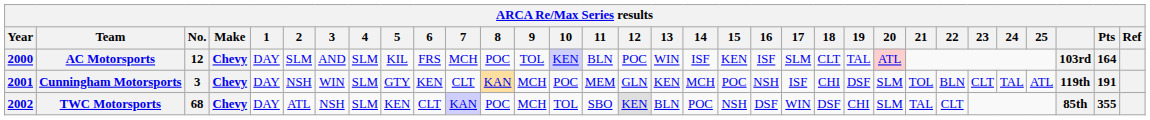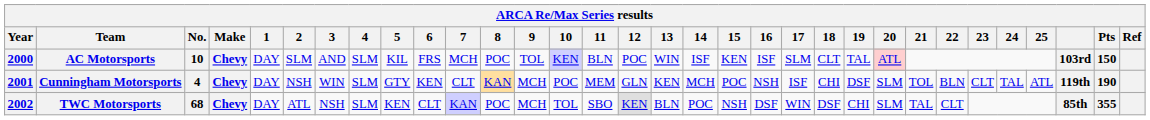 <table class="wikitable" style="text-align:center; font-size:75%">
 <tr>
 <th colspan=32><a href='#'>ARCA Re/Max Series</a> results</th>
 </tr>
 <tr>
 <th>Year</th>
 <th>Team</th>
 <th>No.</th>
 <th>Make</th>
 <th>1</th>
 <th>2</th>
 <th>3</th>
 <th>4</th>
 <th>5</th>
 <th>6</th>
 <th>7</th>
 <th>8</th>
 <th>9</th>
 <th>10</th>
 <th>11</th>
 <th>12</th>
 <th>13</th>
 <th>14</th>
 <th>15</th>
 <th>16</th>
 <th>17</th>
 <th>18</th>
 <th>19</th>
 <th>20</th>
 <th>21</th>
 <th>22</th>
 <th>23</th>
 <th>24</th>
 <th>25</th>
 <th></th>
 <th>Pts</th>
 <th>Ref</th>
 </tr>
 <tr>
 <th><a href='#'>2000</a></th>
 <th><a href='#'>AC Motorsports</a></th>
-<th>12</th>
+<th>10</th>
 <th><a href='#'>Chevy</a></th>
 <td><a href='#'>DAY</a></td>
 <td><a href='#'>SLM</a></td>
 <td><a href='#'>AND</a></td>
 <td><a href='#'>SLM</a></td>
 <td><a href='#'>KIL</a></td>
 <td><a href='#'>FRS</a></td>
 <td><a href='#'>MCH</a></td>
 <td><a href='#'>POC</a></td>
 <td><a href='#'>TOL</a></td>
 <td style="background:#CFCFFF;"><a href='#'>KEN</a><br></td>
 <td><a href='#'>BLN</a></td>
 <td><a href='#'>POC</a></td>
 <td><a href='#'>WIN</a></td>
 <td><a href='#'>ISF</a></td>
 <td><a href='#'>KEN</a></td>
 <td><a href='#'>ISF</a></td>
 <td><a href='#'>SLM</a></td>
 <td><a href='#'>CLT</a></td>
 <td><a href='#'>TAL</a></td>
 <td style="background:#FFCFCF;"><a href='#'>ATL</a><br></td>
 <td colspan=5></td>
 <th>103rd</th>
-<th>164</th>
+<th>150</th>
 <th></th>
 </tr>
 <tr>
 <th><a href='#'>2001</a></th>
 <th><a href='#'>Cunningham Motorsports</a></th>
-<th>3</th>
+<th>4</th>
 <th><a href='#'>Chevy</a></th>
 <td><a href='#'>DAY</a></td>
 <td><a href='#'>NSH</a></td>
 <td><a href='#'>WIN</a></td>
 <td><a href='#'>SLM</a></td>
 <td><a href='#'>GTY</a></td>
 <td><a href='#'>KEN</a></td>
 <td><a href='#'>CLT</a></td>
 <td style="background:#FFDF9F;"><a href='#'>KAN</a><br></td>
 <td><a href='#'>MCH</a></td>
 <td><a href='#'>POC</a></td>
 <td><a href='#'>MEM</a></td>
 <td><a href='#'>GLN</a></td>
 <td><a href='#'>KEN</a></td>
 <td><a href='#'>MCH</a></td>
 <td><a href='#'>POC</a></td>
 <td><a href='#'>NSH</a></td>
 <td><a href='#'>ISF</a></td>
 <td><a href='#'>CHI</a></td>
 <td><a href='#'>DSF</a></td>
 <td><a href='#'>SLM</a></td>
 <td><a href='#'>TOL</a></td>
 <td><a href='#'>BLN</a></td>
 <td><a href='#'>CLT</a></td>
 <td><a href='#'>TAL</a></td>
 <td><a href='#'>ATL</a></td>
 <th>119th</th>
-<th>191</th>
+<th>190</th>
 <th></th>
 </tr>
 <tr>
 <th><a href='#'>2002</a></th>
 <th><a href='#'>TWC Motorsports</a></th>
 <th>68</th>
 <th><a href='#'>Chevy</a></th>
 <td><a href='#'>DAY</a></td>
 <td><a href='#'>ATL</a></td>
 <td><a href='#'>NSH</a></td>
 <td><a href='#'>SLM</a></td>
 <td><a href='#'>KEN</a></td>
 <td><a href='#'>CLT</a></td>
 <td style="background:#CFCFFF;"><a href='#'>KAN</a><br></td>
 <td><a href='#'>POC</a></td>
 <td><a href='#'>MCH</a></td>
 <td><a href='#'>TOL</a></td>
 <td><a href='#'>SBO</a></td>
 <td style="background:#DFDFDF;"><a href='#'>KEN</a><br></td>
 <td><a href='#'>BLN</a></td>
 <td><a href='#'>POC</a></td>
 <td><a href='#'>NSH</a></td>
 <td><a href='#'>DSF</a></td>
 <td><a href='#'>WIN</a></td>
 <td><a href='#'>DSF</a></td>
 <td><a href='#'>CHI</a></td>
 <td><a href='#'>SLM</a></td>
 <td><a href='#'>TAL</a></td>
 <td><a href='#'>CLT</a></td>
 <td colspan=3></td>
 <th>85th</th>
 <th>355</th>
 <th></th>
 </tr>
 </table>
